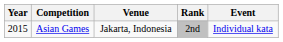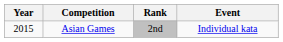 <table class="wikitable sortable" width=45% style="font-size:90%; text-align:center;">
 <tr>
 <th>Year</th>
 <th>Competition</th>
-<th>Venue</th>
 <th>Rank</th>
 <th>Event</th>
 </tr>
 <tr>
 <td>2015</td>
 <td><a href='#'>Asian Games</a></td>
-<td>Jakarta, Indonesia</td>
 <td bgcolor="silver">2nd</td>
 <td><a href='#'>Individual kata</a></td>
 </tr>
 </table>
